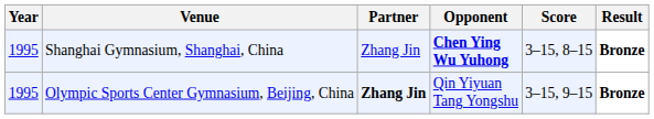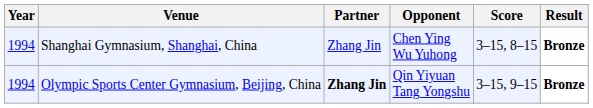 <table class="sortable wikitable" style="font-size: 90%;">
 <tr>
 <th>Year</th>
 <th>Venue</th>
 <th>Partner</th>
 <th>Opponent</th>
 <th>Score</th>
 <th>Result</th>
 </tr>
 <tr style="background:#ECF2FF">
-<td align="center"><a href='#'>1995</a></td>
+<td align="center"><a href='#'>1994</a></td>
 <td align="left">Shanghai Gymnasium, <a href='#'>Shanghai</a>, China</td>
 <td align="left"> <a href='#'>Zhang Jin</a></td>
-<td align="left"><strong> <a href='#'>Chen Ying</a><br> <a href='#'>Wu Yuhong</a></strong></td>
+<td align="left"> <a href='#'>Chen Ying</a><br> <a href='#'>Wu Yuhong</a></td>
 <td align="left">3–15, 8–15</td>
 <td style="text-align:left; background:white"> <strong>Bronze</strong></td>
 </tr>
 <tr style="background:#ECF2FF">
-<td align="center"><a href='#'>1995</a></td>
+<td align="center"><a href='#'>1994</a></td>
 <td align="left"><a href='#'>Olympic Sports Center Gymnasium</a>, <a href='#'>Beijing</a>, China</td>
 <td align="left"><strong> Zhang Jin</strong></td>
 <td align="left"> <a href='#'>Qin Yiyuan</a><br> <a href='#'>Tang Yongshu</a></td>
 <td align="left">3–15, 9–15</td>
 <td style="text-align:left; background:white"> <strong>Bronze</strong></td>
 </tr>
 </table>
